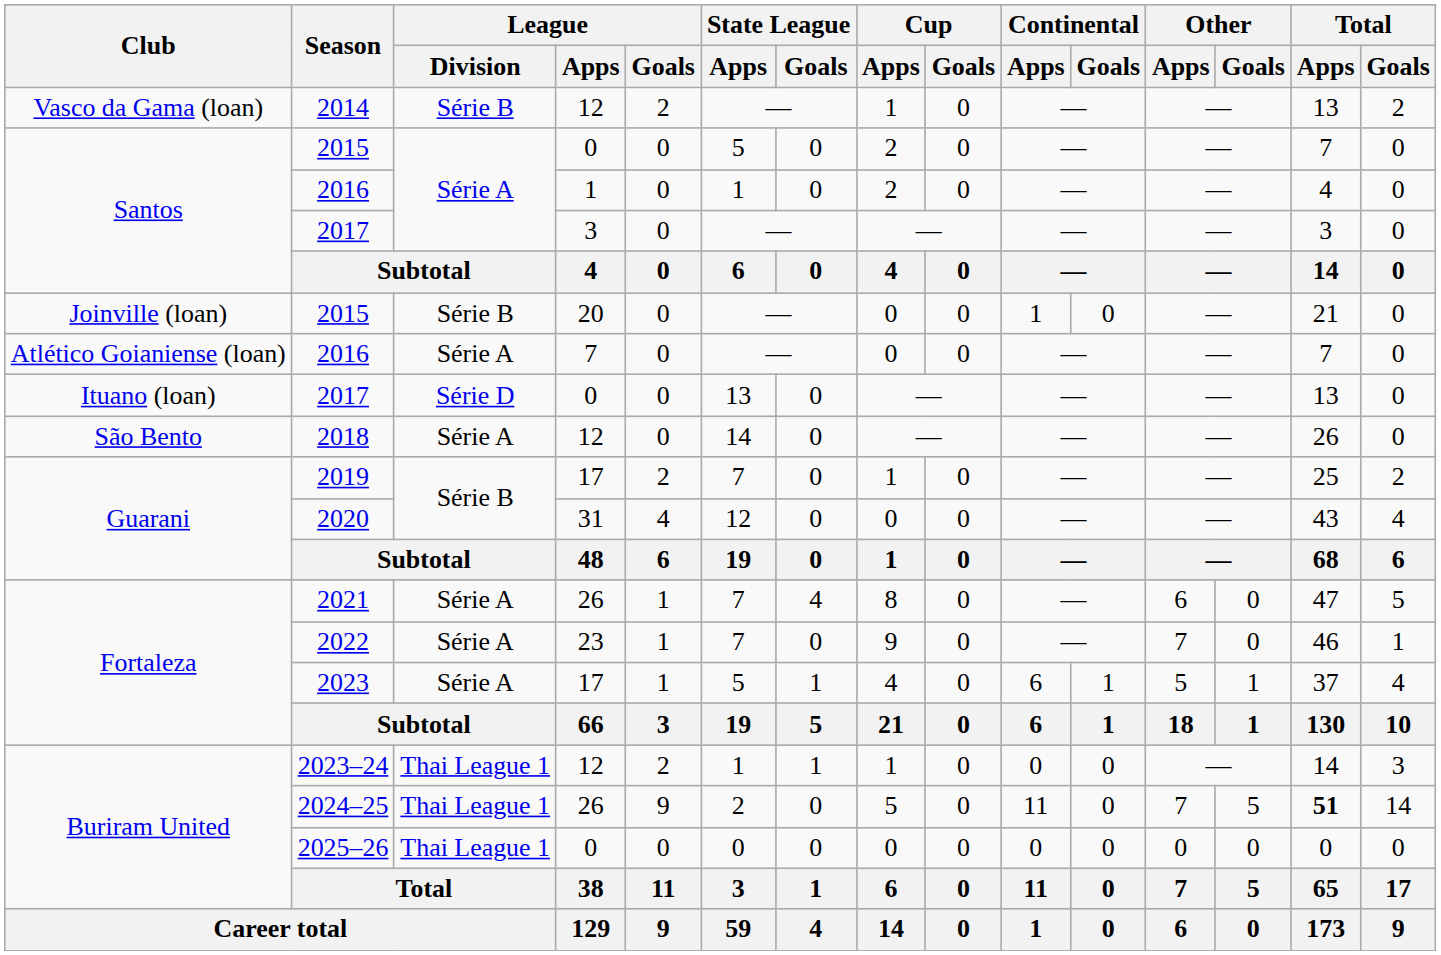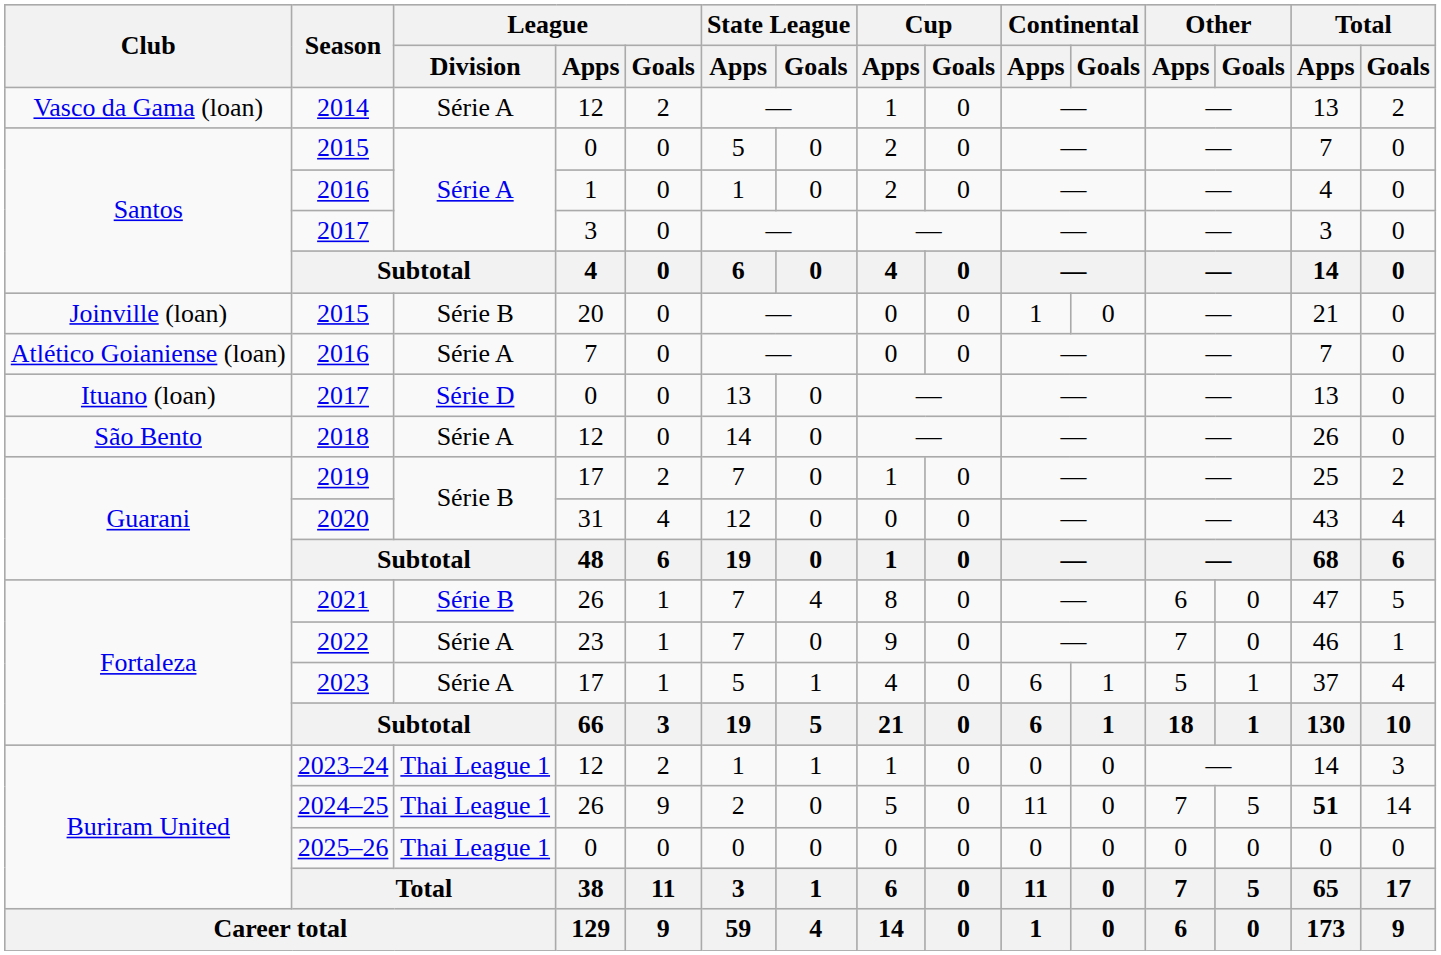 <table class="wikitable" style="text-align: center;">
 <tr>
 <th rowspan="2">Club</th>
 <th rowspan="2">Season</th>
 <th colspan="3">League</th>
 <th colspan="2">State League</th>
 <th colspan="2">Cup</th>
 <th colspan="2">Continental</th>
 <th colspan="2">Other</th>
 <th colspan="2">Total</th>
 </tr>
 <tr>
 <th>Division</th>
 <th>Apps</th>
 <th>Goals</th>
 <th>Apps</th>
 <th>Goals</th>
 <th>Apps</th>
 <th>Goals</th>
 <th>Apps</th>
 <th>Goals</th>
 <th>Apps</th>
 <th>Goals</th>
 <th>Apps</th>
 <th>Goals</th>
 </tr>
 <tr>
 <td valign="center"><a href='#'>Vasco da Gama</a> (loan)</td>
 <td><a href='#'>2014</a></td>
-<td><a href='#'>Série B</a></td>
+<td>Série A</td>
 <td>12</td>
 <td>2</td>
 <td colspan="2">—</td>
 <td>1</td>
 <td>0</td>
 <td colspan="2">—</td>
 <td colspan="2">—</td>
 <td>13</td>
 <td>2</td>
 </tr>
 <tr>
 <td rowspan="4" valign="center"><a href='#'>Santos</a></td>
 <td><a href='#'>2015</a></td>
 <td rowspan="3"><a href='#'>Série A</a></td>
 <td>0</td>
 <td>0</td>
 <td>5</td>
 <td>0</td>
 <td>2</td>
 <td>0</td>
 <td colspan="2">—</td>
 <td colspan="2">—</td>
 <td>7</td>
 <td>0</td>
 </tr>
 <tr>
 <td><a href='#'>2016</a></td>
 <td>1</td>
 <td>0</td>
 <td>1</td>
 <td>0</td>
 <td>2</td>
 <td>0</td>
 <td colspan="2">—</td>
 <td colspan="2">—</td>
 <td>4</td>
 <td>0</td>
 </tr>
 <tr>
 <td><a href='#'>2017</a></td>
 <td>3</td>
 <td>0</td>
 <td colspan="2">—</td>
 <td colspan="2">—</td>
 <td colspan="2">—</td>
 <td colspan="2">—</td>
 <td>3</td>
 <td>0</td>
 </tr>
 <tr>
 <th colspan="2">Subtotal</th>
 <th>4</th>
 <th>0</th>
 <th>6</th>
 <th>0</th>
 <th>4</th>
 <th>0</th>
 <th colspan="2">—</th>
 <th colspan="2">—</th>
 <th>14</th>
 <th>0</th>
 </tr>
 <tr>
 <td valign="center"><a href='#'>Joinville</a> (loan)</td>
 <td><a href='#'>2015</a></td>
 <td>Série B</td>
 <td>20</td>
 <td>0</td>
 <td colspan="2">—</td>
 <td>0</td>
 <td>0</td>
 <td>1</td>
 <td>0</td>
 <td colspan="2">—</td>
 <td>21</td>
 <td>0</td>
 </tr>
 <tr>
 <td valign="center"><a href='#'>Atlético Goianiense</a> (loan)</td>
 <td><a href='#'>2016</a></td>
 <td>Série A</td>
 <td>7</td>
 <td>0</td>
 <td colspan="2">—</td>
 <td>0</td>
 <td>0</td>
 <td colspan="2">—</td>
 <td colspan="2">—</td>
 <td>7</td>
 <td>0</td>
 </tr>
 <tr>
 <td valign="center"><a href='#'>Ituano</a> (loan)</td>
 <td><a href='#'>2017</a></td>
 <td><a href='#'>Série D</a></td>
 <td>0</td>
 <td>0</td>
 <td>13</td>
 <td>0</td>
 <td colspan="2">—</td>
 <td colspan="2">—</td>
 <td colspan="2">—</td>
 <td>13</td>
 <td>0</td>
 </tr>
 <tr>
 <td valign="center"><a href='#'>São Bento</a></td>
 <td><a href='#'>2018</a></td>
 <td>Série A</td>
 <td>12</td>
 <td>0</td>
 <td>14</td>
 <td>0</td>
 <td colspan="2">—</td>
 <td colspan="2">—</td>
 <td colspan="2">—</td>
 <td>26</td>
 <td>0</td>
 </tr>
 <tr>
 <td rowspan="3" valign="center"><a href='#'>Guarani</a></td>
 <td><a href='#'>2019</a></td>
 <td rowspan="2">Série B</td>
 <td>17</td>
 <td>2</td>
 <td>7</td>
 <td>0</td>
 <td>1</td>
 <td>0</td>
 <td colspan="2">—</td>
 <td colspan="2">—</td>
 <td>25</td>
 <td>2</td>
 </tr>
 <tr>
 <td><a href='#'>2020</a></td>
 <td>31</td>
 <td>4</td>
 <td>12</td>
 <td>0</td>
 <td>0</td>
 <td>0</td>
 <td colspan="2">—</td>
 <td colspan="2">—</td>
 <td>43</td>
 <td>4</td>
 </tr>
 <tr>
 <th colspan="2">Subtotal</th>
 <th>48</th>
 <th>6</th>
 <th>19</th>
 <th>0</th>
 <th>1</th>
 <th>0</th>
 <th colspan="2">—</th>
 <th colspan="2">—</th>
 <th>68</th>
 <th>6</th>
 </tr>
 <tr>
 <td rowspan="4" valign="center"><a href='#'>Fortaleza</a></td>
 <td><a href='#'>2021</a></td>
-<td>Série A</td>
+<td><a href='#'>Série B</a></td>
 <td>26</td>
 <td>1</td>
 <td>7</td>
 <td>4</td>
 <td>8</td>
 <td>0</td>
 <td colspan="2">—</td>
 <td>6</td>
 <td>0</td>
 <td>47</td>
 <td>5</td>
 </tr>
 <tr>
 <td><a href='#'>2022</a></td>
 <td>Série A</td>
 <td>23</td>
 <td>1</td>
 <td>7</td>
 <td>0</td>
 <td>9</td>
 <td>0</td>
 <td colspan="2">—</td>
 <td>7</td>
 <td>0</td>
 <td>46</td>
 <td>1</td>
 </tr>
 <tr>
 <td><a href='#'>2023</a></td>
 <td>Série A</td>
 <td>17</td>
 <td>1</td>
 <td>5</td>
 <td>1</td>
 <td>4</td>
 <td>0</td>
 <td>6</td>
 <td>1</td>
 <td>5</td>
 <td>1</td>
 <td>37</td>
 <td>4</td>
 </tr>
 <tr>
 <th colspan="2">Subtotal</th>
 <th>66</th>
 <th>3</th>
 <th>19</th>
 <th>5</th>
 <th>21</th>
 <th>0</th>
 <th>6</th>
 <th>1</th>
 <th>18</th>
 <th>1</th>
 <th>130</th>
 <th>10</th>
 </tr>
 <tr>
 <td rowspan="4"><a href='#'>Buriram United</a></td>
 <td><a href='#'>2023–24</a></td>
 <td><a href='#'>Thai League 1</a></td>
 <td>12</td>
 <td>2</td>
 <td>1</td>
 <td>1</td>
 <td>1</td>
 <td>0</td>
 <td>0</td>
 <td>0</td>
 <td colspan='2'>—</td>
 <td>14</td>
 <td>3</td>
 </tr>
 <tr>
 <td><a href='#'>2024–25</a></td>
 <td><a href='#'>Thai League 1</a></td>
 <td>26</td>
 <td>9</td>
 <td>2</td>
 <td>0</td>
 <td>5</td>
 <td>0</td>
 <td>11</td>
 <td>0</td>
 <td>7 </td>
 <td>5</td>
 <td><strong>51</strong></td>
 <td>14</td>
 </tr>
 <tr>
 <td><a href='#'>2025–26</a></td>
 <td><a href='#'>Thai League 1</a></td>
 <td>0</td>
 <td>0</td>
 <td>0</td>
 <td>0</td>
 <td>0</td>
 <td>0</td>
 <td>0</td>
 <td>0</td>
 <td>0</td>
 <td>0</td>
 <td>0</td>
 <td>0</td>
 </tr>
 <tr>
 <th colspan=2>Total</th>
 <th>38</th>
 <th>11</th>
 <th>3</th>
 <th>1</th>
 <th>6</th>
 <th>0</th>
 <th>11</th>
 <th>0</th>
 <th>7</th>
 <th>5</th>
 <th>65</th>
 <th>17</th>
 </tr>
 <tr>
 <th colspan="3"><strong>Career total</strong></th>
 <th>129</th>
 <th>9</th>
 <th>59</th>
 <th>4</th>
 <th>14</th>
 <th>0</th>
 <th>1</th>
 <th>0</th>
 <th>6</th>
 <th>0</th>
 <th>173</th>
 <th>9</th>
 </tr>
 </table>
